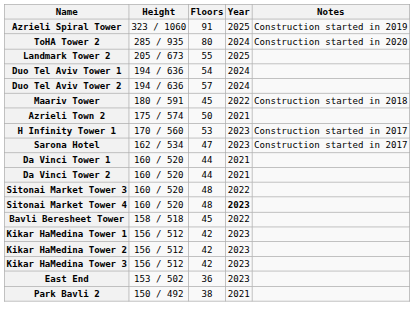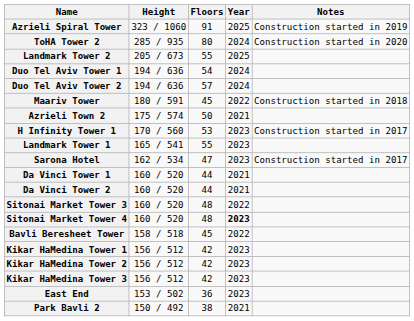 <table class="wikitable sortable plainrowheaders">
 <tr>
 <th scope="col">Name</th>
 <th scope="col">Height<br></th>
 <th scope="col">Floors</th>
 <th scope="col">Year</th>
 <th scope="col" class="unsortable">Notes</th>
 </tr>
 <tr>
 <th scope="row">Azrieli Spiral Tower</th>
 <td align="center">323 / 1060</td>
 <td align="center">91</td>
 <td align="center">2025</td>
 <td>Construction started in 2019</td>
 </tr>
 <tr>
 <th scope="row">ToHA Tower 2</th>
 <td align="center">285 / 935</td>
 <td align="center">80</td>
 <td align="center">2024</td>
 <td>Construction started in 2020</td>
 </tr>
 <tr>
 <th scope="row">Landmark Tower 2</th>
 <td align="center">205 / 673</td>
 <td align="center">55</td>
 <td align="center">2025</td>
 <td></td>
 </tr>
 <tr>
 <th scope="row">Duo Tel Aviv Tower 1</th>
 <td align="center">194 / 636</td>
 <td align="center">54</td>
 <td align="center">2024</td>
 <td></td>
 </tr>
 <tr>
 <th scope="row">Duo Tel Aviv Tower 2</th>
 <td align="center">194 / 636</td>
 <td align="center">57</td>
 <td align="center">2024</td>
 <td></td>
 </tr>
 <tr>
 <th scope="row">Maariv Tower</th>
 <td align="center">180 / 591</td>
 <td align="center">45</td>
 <td align="center">2022</td>
 <td>Construction started in 2018</td>
 </tr>
 <tr>
 <th scope="row">Azrieli Town 2</th>
 <td align="center">175 / 574</td>
 <td align="center">50</td>
 <td align="center">2021</td>
 <td></td>
 </tr>
 <tr>
 <th scope="row">H Infinity Tower 1</th>
 <td align="center">170 / 560</td>
 <td align="center">53</td>
 <td align="center">2023</td>
 <td>Construction started in 2017</td>
+</tr>
+<tr>
+<th scope="row">Landmark Tower 1</th>
+<td align="center">165 / 541</td>
+<td align="center">55</td>
+<td align="center">2023</td>
+<td></td>
 </tr>
 <tr>
 <th scope="row">Sarona Hotel</th>
 <td align="center">162 / 534</td>
 <td align="center">47</td>
 <td align="center">2023</td>
 <td>Construction started in 2017</td>
 </tr>
 <tr>
 <th scope="row">Da Vinci Tower 1</th>
 <td align="center">160 / 520</td>
 <td align="center">44</td>
 <td align="center">2021</td>
 <td></td>
 </tr>
 <tr>
 <th scope="row">Da Vinci Tower 2</th>
 <td align="center">160 / 520</td>
 <td align="center">44</td>
 <td align="center">2021</td>
 <td></td>
 </tr>
 <tr>
 <th scope="row">Sitonai Market Tower 3</th>
 <td align="center">160 / 520</td>
 <td align="center">48</td>
 <td align="center">2022</td>
 <td></td>
 </tr>
 <tr>
 <th scope="row">Sitonai Market Tower 4</th>
 <td align="center">160 / 520</td>
 <td align="center">48</td>
 <td align="center"><strong>2023</strong></td>
 <td></td>
 </tr>
 <tr>
 <th scope="row">Bavli Beresheet Tower</th>
 <td align="center">158 / 518</td>
 <td align="center">45</td>
 <td align="center">2022</td>
 <td></td>
 </tr>
 <tr>
 <th scope="row">Kikar HaMedina Tower 1</th>
 <td align="center">156 / 512</td>
 <td align="center">42</td>
 <td align="center">2023</td>
 <td></td>
 </tr>
 <tr>
 <th scope="row">Kikar HaMedina Tower 2</th>
 <td align="center">156 / 512</td>
 <td align="center">42</td>
 <td align="center">2023</td>
 <td></td>
 </tr>
 <tr>
 <th scope="row">Kikar HaMedina Tower 3</th>
 <td align="center">156 / 512</td>
 <td align="center">42</td>
 <td align="center">2023</td>
 <td></td>
 </tr>
 <tr>
 <th scope="row">East End</th>
 <td align="center">153 / 502</td>
 <td align="center">36</td>
 <td align="center">2023</td>
 <td></td>
 </tr>
 <tr>
 <th scope="row">Park Bavli 2</th>
 <td align="center">150 / 492</td>
 <td align="center">38</td>
 <td align="center">2021</td>
 <td></td>
 </tr>
 </table>
